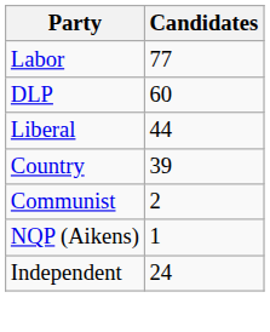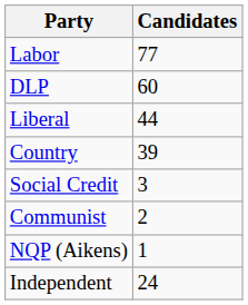 <table class = "wikitable">
 <tr>
 <th>Party</th>
 <th>Candidates</th>
 </tr>
 <tr>
 <td><a href='#'>Labor</a></td>
 <td>77</td>
 </tr>
 <tr>
 <td><a href='#'>DLP</a></td>
 <td>60</td>
 </tr>
 <tr>
 <td><a href='#'>Liberal</a></td>
 <td>44</td>
 </tr>
 <tr>
 <td><a href='#'>Country</a></td>
 <td>39</td>
 </tr>
 <tr>
+<td><a href='#'>Social Credit</a></td>
+<td>3</td>
+</tr>
+<tr>
 <td><a href='#'>Communist</a></td>
 <td>2</td>
 </tr>
 <tr>
 <td><a href='#'>NQP</a> (Aikens)</td>
 <td>1</td>
 </tr>
 <tr>
 <td>Independent</td>
 <td>24</td>
 </tr>
 </table>
